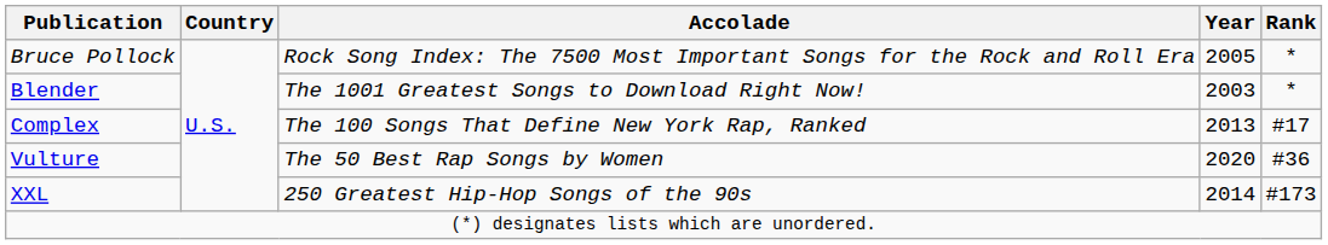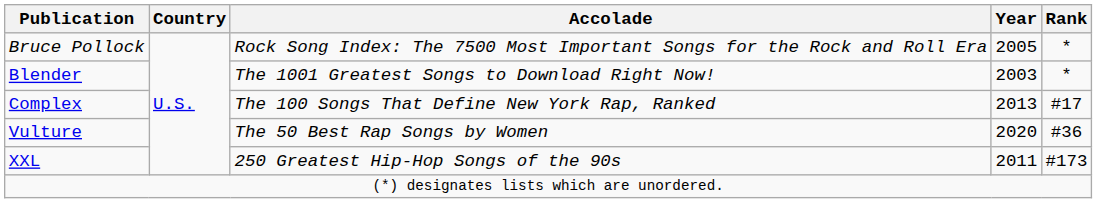 <table class="wikitable">
 <tr>
 <th>Publication</th>
 <th>Country</th>
 <th>Accolade</th>
 <th>Year</th>
 <th style="text-align:center;">Rank</th>
 </tr>
 <tr>
 <td><em>Bruce Pollock</em></td>
 <td rowspan=5><a href='#'>U.S.</a></td>
 <td><em>Rock Song Index: The 7500 Most Important Songs for the Rock and Roll Era</em></td>
 <td>2005</td>
 <td style="text-align:center;">*</td>
 </tr>
 <tr>
 <td><a href='#'>Blender</a></td>
 <td><em>The 1001 Greatest Songs to Download Right Now!</em></td>
 <td>2003</td>
 <td style="text-align:center;">*</td>
 </tr>
 <tr>
 <td><a href='#'>Complex</a></td>
 <td><em>The 100 Songs That Define New York Rap, Ranked</em></td>
 <td>2013</td>
 <td style="text-align:center;">#17</td>
 </tr>
 <tr>
 <td><a href='#'>Vulture</a></td>
 <td><em>The 50 Best Rap Songs by Women</em></td>
 <td>2020</td>
 <td style="text-align:center;">#36</td>
 </tr>
 <tr>
 <td><a href='#'>XXL</a></td>
 <td><em>250 Greatest Hip-Hop Songs of the 90s</em></td>
-<td>2014</td>
+<td>2011</td>
 <td style="text-align:center;">#173</td>
 </tr>
 <tr>
 <td colspan="7" style="text-align:center; font-size:8pt;">(*) designates lists which are unordered.</td>
 </tr>
 </table>
